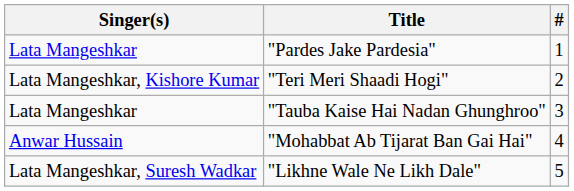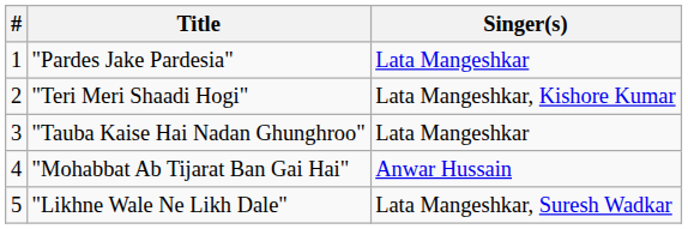 <table class="wikitable" style="font-size:95%;">
 <tr>
+<th>#</th>
+<th>Title</th>
 <th>Singer(s)</th>
-<th>Title</th>
-<th>#</th>
 </tr>
 <tr>
+<td>1</td>
+<td>"Pardes Jake Pardesia"</td>
 <td><a href='#'>Lata Mangeshkar</a></td>
-<td>"Pardes Jake Pardesia"</td>
-<td>1</td>
 </tr>
 <tr>
+<td>2</td>
+<td>"Teri Meri Shaadi Hogi"</td>
 <td>Lata Mangeshkar, <a href='#'>Kishore Kumar</a></td>
-<td>"Teri Meri Shaadi Hogi"</td>
-<td>2</td>
 </tr>
 <tr>
+<td>3</td>
+<td>"Tauba Kaise Hai Nadan Ghunghroo"</td>
 <td>Lata Mangeshkar</td>
-<td>"Tauba Kaise Hai Nadan Ghunghroo"</td>
-<td>3</td>
 </tr>
 <tr>
+<td>4</td>
+<td>"Mohabbat Ab Tijarat Ban Gai Hai"</td>
 <td><a href='#'>Anwar Hussain</a></td>
-<td>"Mohabbat Ab Tijarat Ban Gai Hai"</td>
-<td>4</td>
 </tr>
 <tr>
+<td>5</td>
+<td>"Likhne Wale Ne Likh Dale"</td>
 <td>Lata Mangeshkar, <a href='#'>Suresh Wadkar</a></td>
-<td>"Likhne Wale Ne Likh Dale"</td>
-<td>5</td>
 </tr>
 </table>
